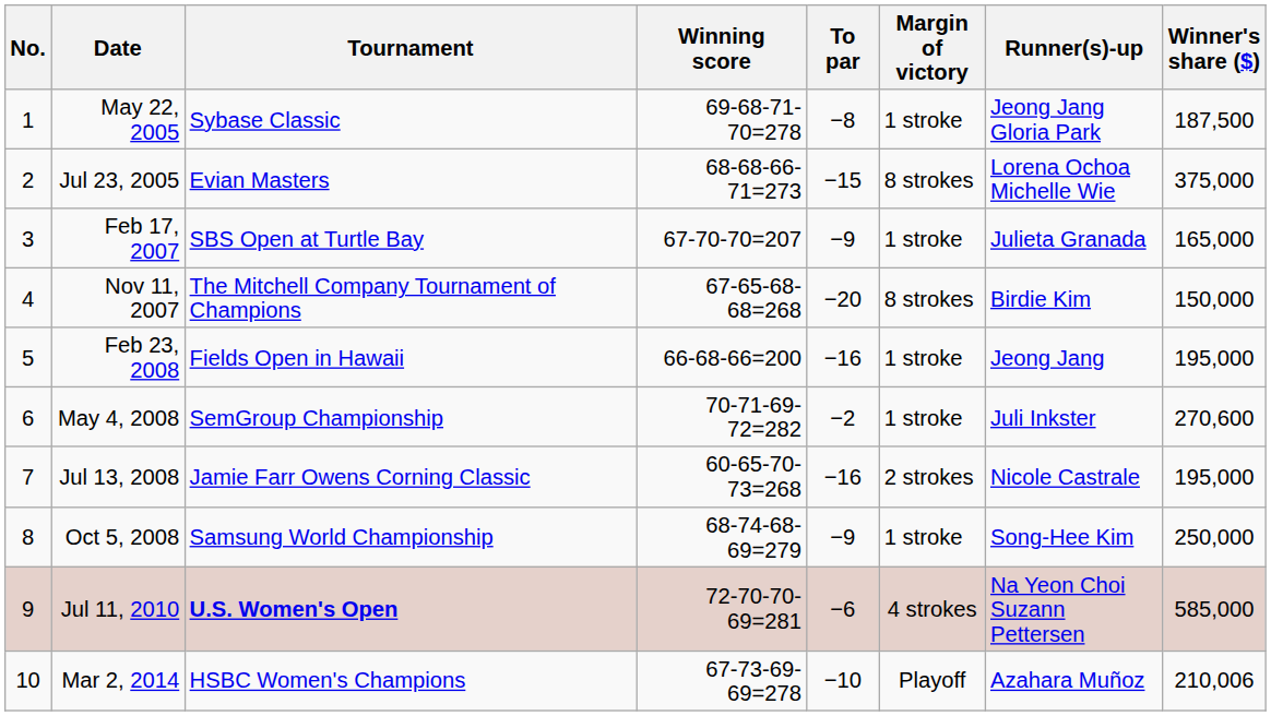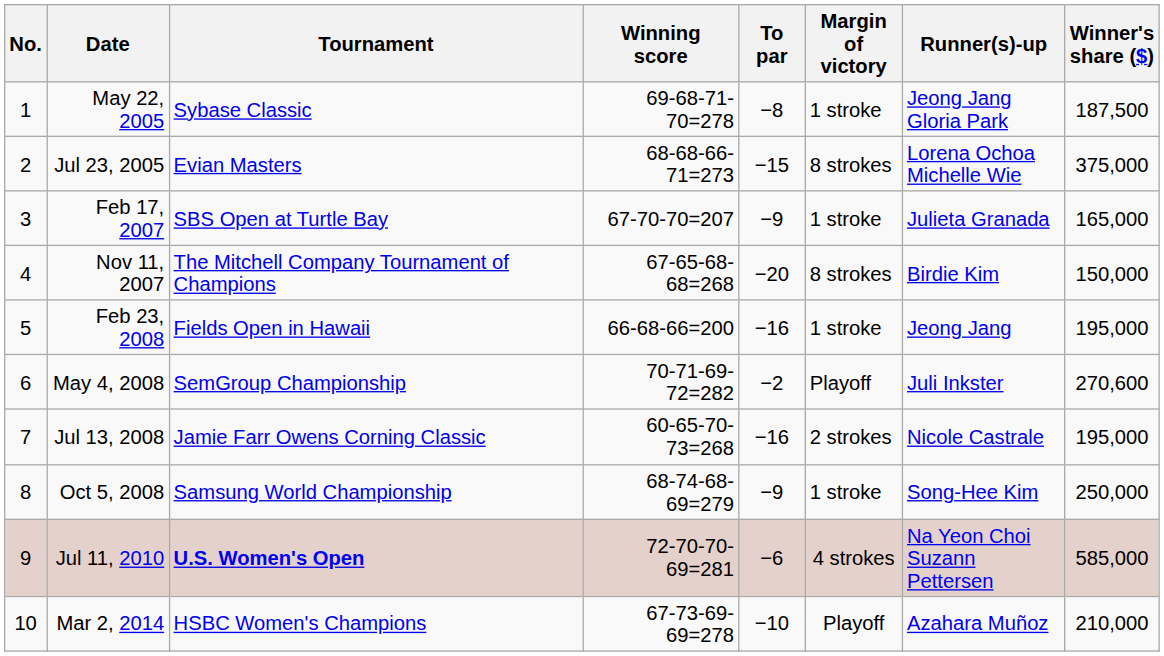 <table class="wikitable" style="font-size:95%;">
 <tr>
 <th>No.</th>
 <th>Date</th>
 <th>Tournament</th>
 <th>Winning<br>score</th>
 <th>To par</th>
 <th>Margin of<br>victory</th>
 <th>Runner(s)-up</th>
 <th>Winner's<br>share (<a href='#'>$</a>)</th>
 </tr>
 <tr>
 <td align=center>1</td>
 <td align=right>May 22, <a href='#'>2005</a></td>
 <td><a href='#'>Sybase Classic</a></td>
 <td align=right>69-68-71-70=278</td>
 <td align=center>−8</td>
 <td>1 stroke</td>
 <td> <a href='#'>Jeong Jang</a> <br>  <a href='#'>Gloria Park</a></td>
 <td align=center>187,500</td>
 </tr>
 <tr>
 <td align=center>2</td>
 <td align=right>Jul 23, 2005</td>
 <td><a href='#'>Evian Masters</a></td>
 <td align=right>68-68-66-71=273</td>
 <td align=center>−15</td>
 <td>8 strokes</td>
 <td> <a href='#'>Lorena Ochoa</a> <br>  <a href='#'>Michelle Wie</a></td>
 <td align=center>375,000</td>
 </tr>
 <tr>
 <td align=center>3</td>
 <td align=right>Feb 17, <a href='#'>2007</a></td>
 <td><a href='#'>SBS Open at Turtle Bay</a></td>
 <td align=right>67-70-70=207</td>
 <td align=center>−9</td>
 <td>1 stroke</td>
 <td> <a href='#'>Julieta Granada</a></td>
 <td align=center>165,000</td>
 </tr>
 <tr>
 <td align=center>4</td>
 <td align=right>Nov 11, 2007</td>
 <td><a href='#'>The Mitchell Company Tournament of Champions</a></td>
 <td align=right>67-65-68-68=268</td>
 <td align=center>−20</td>
 <td>8 strokes</td>
 <td> <a href='#'>Birdie Kim</a></td>
 <td align=center>150,000</td>
 </tr>
 <tr>
 <td align=center>5</td>
 <td align=right>Feb 23, <a href='#'>2008</a></td>
 <td><a href='#'>Fields Open in Hawaii</a></td>
 <td align=right>66-68-66=200</td>
 <td align=center>−16</td>
 <td>1 stroke</td>
 <td> <a href='#'>Jeong Jang</a></td>
 <td align=center>195,000</td>
 </tr>
 <tr>
 <td align=center>6</td>
 <td align=right>May 4, 2008</td>
 <td><a href='#'>SemGroup Championship</a></td>
 <td align=right>70-71-69-72=282</td>
 <td align=center>−2</td>
-<td>1 stroke</td>
+<td>Playoff</td>
 <td> <a href='#'>Juli Inkster</a></td>
 <td align=center>270,600</td>
 </tr>
 <tr>
 <td align=center>7</td>
 <td align=right>Jul 13, 2008</td>
 <td><a href='#'>Jamie Farr Owens Corning Classic</a></td>
 <td align=right>60-65-70-73=268</td>
 <td align=center>−16</td>
 <td>2 strokes</td>
 <td> <a href='#'>Nicole Castrale</a></td>
 <td align=center>195,000</td>
 </tr>
 <tr>
 <td align=center>8</td>
 <td align=right>Oct 5, 2008</td>
 <td><a href='#'>Samsung World Championship</a></td>
 <td align=right>68-74-68-69=279</td>
 <td align=center>−9</td>
 <td>1 stroke</td>
 <td> <a href='#'>Song-Hee Kim</a></td>
 <td align=center>250,000</td>
 </tr>
 <tr style="background:#e5d1cb;">
 <td align=center>9</td>
 <td align=right>Jul 11, <a href='#'>2010</a></td>
 <td><strong><a href='#'>U.S. Women's Open</a></strong></td>
 <td align=right>72-70-70-69=281</td>
 <td align=center>−6</td>
 <td align=center>4 strokes</td>
 <td> <a href='#'>Na Yeon Choi</a> <br>  <a href='#'>Suzann Pettersen</a></td>
 <td align=center>585,000</td>
 </tr>
 <tr>
 <td align=center>10</td>
 <td align=right>Mar 2, <a href='#'>2014</a></td>
 <td><a href='#'>HSBC Women's Champions</a></td>
 <td align=right>67-73-69-69=278</td>
 <td align=center>−10</td>
 <td align=center>Playoff</td>
 <td> <a href='#'>Azahara Muñoz</a></td>
-<td align=center>210,006</td>
+<td align=center>210,000</td>
 </tr>
 </table>
